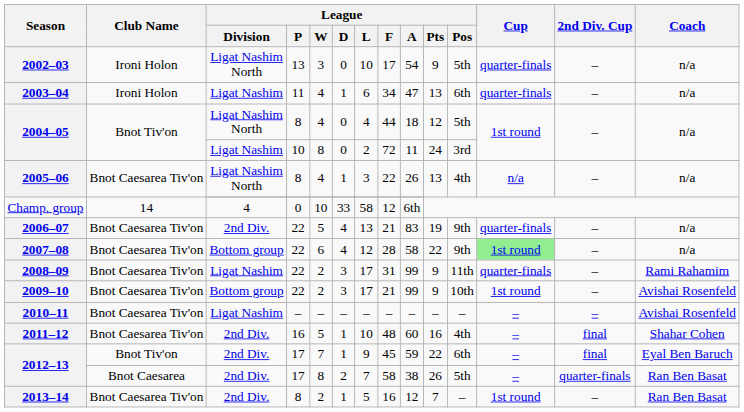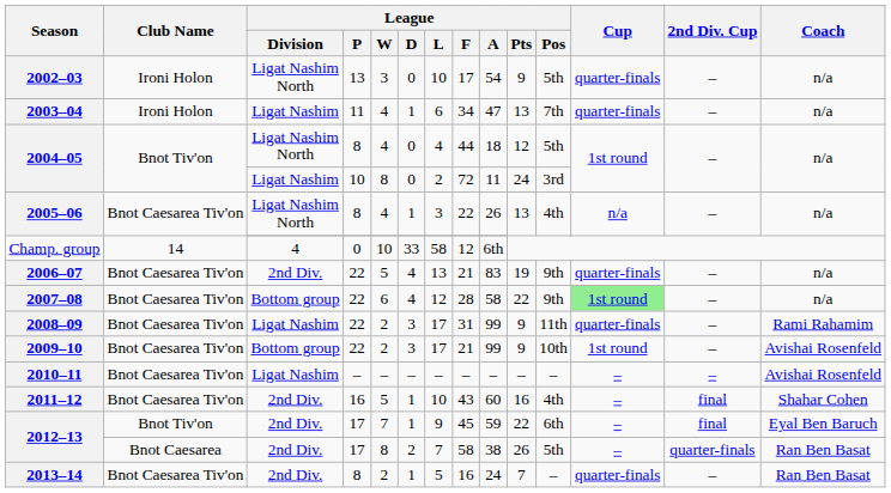 <table class="wikitable" style="text-align: center">
 <tr>
 <th rowspan="2">Season</th>
 <th rowspan="2">Club Name</th>
 <th colspan="9">League</th>
 <th rowspan="2"><a href='#'>Cup</a></th>
 <th rowspan="2"><a href='#'>2nd Div. Cup</a></th>
 <th rowspan="2"><a href='#'>Coach</a></th>
 </tr>
 <tr>
 <th>Division</th>
 <th width="20">P</th>
 <th width="20">W</th>
 <th width="20">D</th>
 <th width="20">L</th>
 <th width="20">F</th>
 <th width="20">A</th>
 <th width="20">Pts</th>
 <th>Pos</th>
 </tr>
 <tr>
 <th><a href='#'>2002–03</a></th>
 <td>Ironi Holon</td>
 <td><a href='#'>Ligat Nashim</a><br>North</td>
 <td>13</td>
 <td>3</td>
 <td>0</td>
 <td>10</td>
 <td>17</td>
 <td>54</td>
 <td>9</td>
 <td>5th</td>
 <td><a href='#'>quarter-finals</a></td>
 <td>–</td>
 <td>n/a</td>
 </tr>
 <tr>
 <th><a href='#'>2003–04</a></th>
 <td>Ironi Holon</td>
 <td><a href='#'>Ligat Nashim</a></td>
 <td>11</td>
 <td>4</td>
 <td>1</td>
 <td>6</td>
 <td>34</td>
 <td>47</td>
 <td>13</td>
-<td>6th</td>
+<td>7th</td>
 <td><a href='#'>quarter-finals</a></td>
 <td>–</td>
 <td>n/a</td>
 </tr>
 <tr>
 <th rowspan="2"><a href='#'>2004–05</a></th>
 <td rowspan="2">Bnot Tiv'on</td>
 <td><a href='#'>Ligat Nashim</a><br>North</td>
 <td>8</td>
 <td>4</td>
 <td>0</td>
 <td>4</td>
 <td>44</td>
 <td>18</td>
 <td>12</td>
 <td>5th</td>
 <td rowspan="2"><a href='#'>1st round</a></td>
 <td rowspan="2">–</td>
 <td rowspan="2">n/a</td>
 </tr>
 <tr>
 <td><a href='#'>Ligat Nashim</a></td>
 <td>10</td>
 <td>8</td>
 <td>0</td>
 <td>2</td>
 <td>72</td>
 <td>11</td>
 <td>24</td>
 <td>3rd</td>
 </tr>
 <tr>
 <th rowspan="2"><a href='#'>2005–06</a></th>
 <td rowspan="2">Bnot Caesarea Tiv'on</td>
 <td><a href='#'>Ligat Nashim</a><br>North</td>
 <td>8</td>
 <td>4</td>
 <td>1</td>
 <td>3</td>
 <td>22</td>
 <td>26</td>
 <td>13</td>
 <td>4th</td>
 <td rowspan="2"><a href='#'>n/a</a></td>
 <td rowspan="2">–</td>
 <td rowspan="2">n/a</td>
 </tr>
 <tr>
 </tr>
 <tr>
 <td><a href='#'>Champ. group</a></td>
 <td>14</td>
 <td>4</td>
 <td>0</td>
 <td>10</td>
 <td>33</td>
 <td>58</td>
 <td>12</td>
 <td>6th</td>
 </tr>
 <tr>
 <th><a href='#'>2006–07</a></th>
 <td>Bnot Caesarea Tiv'on</td>
 <td><a href='#'>2nd Div.</a></td>
 <td>22</td>
 <td>5</td>
 <td>4</td>
 <td>13</td>
 <td>21</td>
 <td>83</td>
 <td>19</td>
 <td>9th</td>
 <td><a href='#'>quarter-finals</a></td>
 <td>–</td>
 <td>n/a</td>
 </tr>
 <tr>
 <th><a href='#'>2007–08</a></th>
 <td>Bnot Caesarea Tiv'on</td>
 <td><a href='#'>Bottom group</a></td>
 <td>22</td>
 <td>6</td>
 <td>4</td>
 <td>12</td>
 <td>28</td>
 <td>58</td>
 <td>22</td>
 <td>9th</td>
 <td style="background: lightgreen;"><a href='#'>1st round</a></td>
 <td>–</td>
 <td>n/a</td>
 </tr>
 <tr>
 <th><a href='#'>2008–09</a></th>
 <td>Bnot Caesarea Tiv'on</td>
 <td><a href='#'>Ligat Nashim</a></td>
 <td>22</td>
 <td>2</td>
 <td>3</td>
 <td>17</td>
 <td>31</td>
 <td>99</td>
 <td>9</td>
 <td>11th</td>
 <td><a href='#'>quarter-finals</a></td>
 <td>–</td>
 <td><a href='#'>Rami Rahamim</a></td>
 </tr>
 <tr>
 <th><a href='#'>2009–10</a></th>
 <td>Bnot Caesarea Tiv'on</td>
 <td><a href='#'>Bottom group</a></td>
 <td>22</td>
 <td>2</td>
 <td>3</td>
 <td>17</td>
 <td>21</td>
 <td>99</td>
 <td>9</td>
 <td>10th</td>
 <td><a href='#'>1st round</a></td>
 <td>–</td>
 <td><a href='#'>Avishai Rosenfeld</a></td>
 </tr>
 <tr>
 <th><a href='#'>2010–11</a></th>
 <td>Bnot Caesarea Tiv'on</td>
 <td><a href='#'>Ligat Nashim</a></td>
 <td>–</td>
 <td>–</td>
 <td>–</td>
 <td>–</td>
 <td>–</td>
 <td>–</td>
 <td>–</td>
 <td>–</td>
 <td><a href='#'>–</a></td>
 <td><a href='#'>–</a></td>
 <td><a href='#'>Avishai Rosenfeld</a></td>
 </tr>
 <tr>
 <th><a href='#'>2011–12</a></th>
 <td>Bnot Caesarea Tiv'on</td>
 <td><a href='#'>2nd Div.</a></td>
 <td>16</td>
 <td>5</td>
 <td>1</td>
 <td>10</td>
-<td>48</td>
+<td>43</td>
 <td>60</td>
 <td>16</td>
 <td>4th</td>
 <td><a href='#'>–</a></td>
 <td><a href='#'>final</a></td>
 <td><a href='#'>Shahar Cohen</a></td>
 </tr>
 <tr>
 <th rowspan=2><a href='#'>2012–13</a></th>
 <td>Bnot Tiv'on</td>
 <td><a href='#'>2nd Div.</a></td>
 <td>17</td>
 <td>7</td>
 <td>1</td>
 <td>9</td>
 <td>45</td>
 <td>59</td>
 <td>22</td>
 <td>6th</td>
 <td><a href='#'>–</a></td>
 <td><a href='#'>final</a></td>
 <td><a href='#'>Eyal Ben Baruch</a></td>
 </tr>
 <tr>
 <td>Bnot Caesarea</td>
 <td><a href='#'>2nd Div.</a></td>
 <td>17</td>
 <td>8</td>
 <td>2</td>
 <td>7</td>
 <td>58</td>
 <td>38</td>
 <td>26</td>
 <td>5th</td>
 <td><a href='#'>–</a></td>
 <td><a href='#'>quarter-finals</a></td>
 <td><a href='#'>Ran Ben Basat</a></td>
 </tr>
 <tr>
 <th><a href='#'>2013–14</a></th>
 <td>Bnot Caesarea Tiv'on</td>
 <td><a href='#'>2nd Div.</a></td>
 <td>8</td>
 <td>2</td>
 <td>1</td>
 <td>5</td>
 <td>16</td>
-<td>12</td>
+<td>24</td>
 <td>7</td>
 <td>–</td>
-<td><a href='#'>1st round</a></td>
+<td><a href='#'>quarter-finals</a></td>
 <td>–</td>
 <td><a href='#'>Ran Ben Basat</a></td>
 </tr>
 </table>
